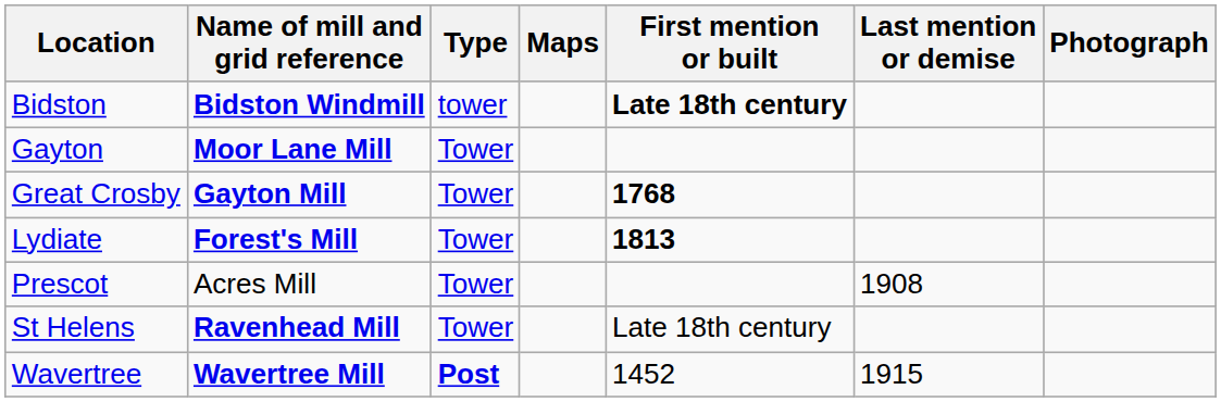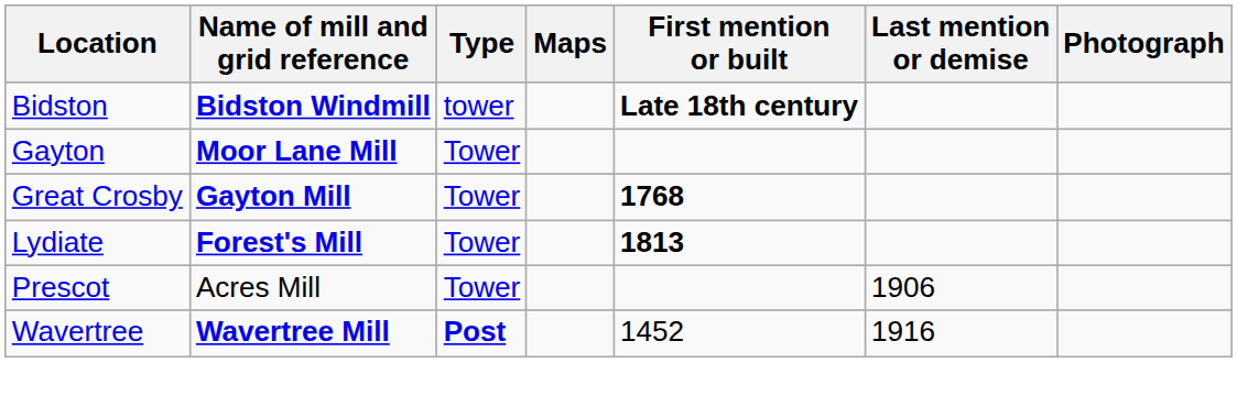 <table class="wikitable">
 <tr>
 <th>Location</th>
 <th>Name of mill and<br>grid reference</th>
 <th>Type</th>
 <th>Maps</th>
 <th>First mention<br>or built</th>
 <th>Last mention<br> or demise</th>
 <th>Photograph</th>
 </tr>
 <tr>
 <td><a href='#'>Bidston</a></td>
 <td><strong><a href='#'>Bidston Windmill</a></strong><br></td>
 <td><a href='#'>tower</a></td>
 <td></td>
 <td><strong>Late 18th century</strong></td>
 <td></td>
 <td></td>
 </tr>
 <tr>
 <td><a href='#'>Gayton</a></td>
 <td><strong><a href='#'>Moor Lane Mill</a></strong><br></td>
 <td><a href='#'>Tower</a></td>
 <td></td>
 <td></td>
 <td></td>
 <td></td>
 </tr>
 <tr>
 <td><a href='#'>Great Crosby</a></td>
 <td><strong><a href='#'>Gayton Mill</a></strong><br></td>
 <td><a href='#'>Tower</a></td>
 <td></td>
 <td><strong>1768</strong></td>
 <td></td>
 <td></td>
 </tr>
 <tr>
 <td><a href='#'>Lydiate</a></td>
 <td><strong><a href='#'>Forest's Mill</a></strong><br></td>
 <td><a href='#'>Tower</a></td>
 <td></td>
 <td><strong>1813</strong></td>
 <td></td>
 <td></td>
 </tr>
 <tr>
 <td><a href='#'>Prescot</a></td>
 <td>Acres Mill</td>
 <td><a href='#'>Tower</a></td>
 <td></td>
 <td></td>
-<td>1908</td>
-<td></td>
-</tr>
-<tr>
-<td><a href='#'>St Helens</a></td>
-<td><strong><a href='#'>Ravenhead Mill</a></strong><br></td>
-<td><a href='#'>Tower</a></td>
-<td></td>
-<td>Late 18th century</td>
-<td></td>
+<td>1906</td>
 <td></td>
 </tr>
 <tr>
 <td><a href='#'>Wavertree</a></td>
 <td><strong><a href='#'>Wavertree Mill</a></strong> </td>
 <td><strong><a href='#'>Post</a></strong></td>
 <td></td>
 <td>1452</td>
-<td>1915 <br> </td>
+<td>1916 <br> </td>
 <td></td>
 </tr>
 </table>
